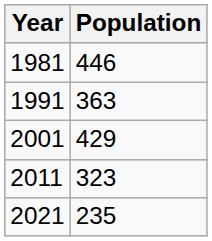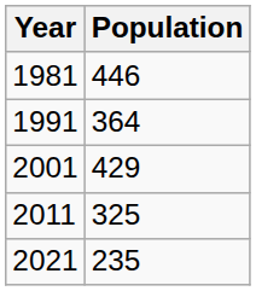 <table class=wikitable>
 <tr>
 <th>Year</th>
 <th>Population</th>
 </tr>
 <tr ---->
 <td>1981</td>
 <td>446</td>
 </tr>
 <tr ---->
 <td>1991</td>
-<td>363</td>
+<td>364</td>
 </tr>
 <tr ---->
 <td>2001</td>
 <td>429</td>
 </tr>
 <tr ---->
 <td>2011</td>
-<td>323</td>
+<td>325</td>
 </tr>
 <tr ---->
 <td>2021</td>
 <td>235</td>
 </tr>
 </table>
